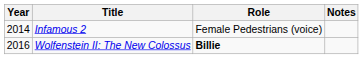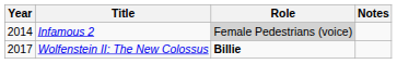 <table class="wikitable sortable">
 <tr>
 <th>Year</th>
 <th>Title</th>
 <th>Role</th>
 <th>Notes</th>
 </tr>
 <tr>
 <td>2014</td>
 <td><em><a href='#'>Infamous 2</a></em></td>
-<td>Female Pedestrians (voice)</td>
+<td style="background: lightgrey;">Female Pedestrians (voice)</td>
 <td></td>
 </tr>
 <tr>
-<td>2016</td>
+<td>2017</td>
 <td><em><a href='#'>Wolfenstein II: The New Colossus</a></em></td>
 <td><strong>Billie</strong></td>
 <td></td>
 </tr>
 </table>
